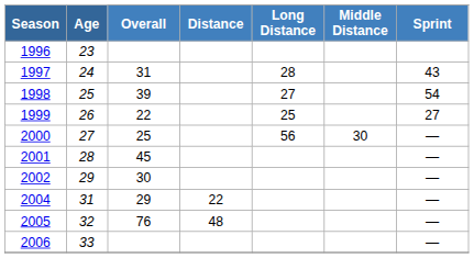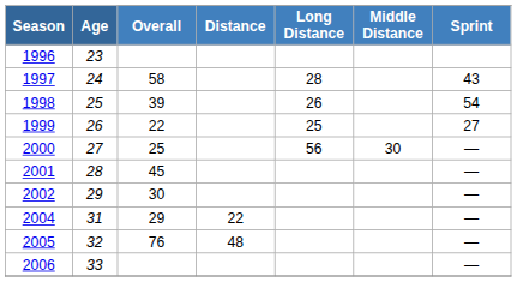 <table class="wikitable" style="font-size:95%; text-align:center; border:grey solid 1px; border-collapse:collapse; background:#ffffff;">
 <tr>
 <th style="background-color:#369; color:white; width:60px;" rowspan="2"> Season </th>
 <th style="background-color:#369; color:white; width:40px;" rowspan="2"> Age </th>
 </tr>
 <tr>
 <th style="background-color:#4180be; color:white; width:75px;">Overall</th>
 <th style="background-color:#4180be; color:white; width:75px;">Distance</th>
 <th style="background-color:#4180be; color:white; width:75px;">Long Distance</th>
 <th style="background-color:#4180be; color:white; width:75px;">Middle Distance</th>
 <th style="background-color:#4180be; color:white; width:75px;">Sprint</th>
 </tr>
 <tr>
 <td><a href='#'>1996</a></td>
 <td><em>23</em></td>
 <td></td>
 <td></td>
 <td></td>
 <td></td>
 <td></td>
 </tr>
 <tr>
 <td><a href='#'>1997</a></td>
 <td><em>24</em></td>
-<td>31</td>
+<td>58</td>
 <td></td>
 <td>28</td>
 <td></td>
 <td>43</td>
 </tr>
 <tr>
 <td><a href='#'>1998</a></td>
 <td><em>25</em></td>
 <td>39</td>
 <td></td>
-<td>27</td>
+<td>26</td>
 <td></td>
 <td>54</td>
 </tr>
 <tr>
 <td><a href='#'>1999</a></td>
 <td><em>26</em></td>
 <td>22</td>
 <td></td>
 <td>25</td>
 <td></td>
 <td>27</td>
 </tr>
 <tr>
 <td><a href='#'>2000</a></td>
 <td><em>27</em></td>
 <td>25</td>
 <td></td>
 <td>56</td>
 <td>30</td>
 <td>—</td>
 </tr>
 <tr>
 <td><a href='#'>2001</a></td>
 <td><em>28</em></td>
 <td>45</td>
 <td></td>
 <td></td>
 <td></td>
 <td>—</td>
 </tr>
 <tr>
 <td><a href='#'>2002</a></td>
 <td><em>29</em></td>
 <td>30</td>
 <td></td>
 <td></td>
 <td></td>
 <td>—</td>
 </tr>
 <tr>
 <td><a href='#'>2004</a></td>
 <td><em>31</em></td>
 <td>29</td>
 <td>22</td>
 <td></td>
 <td></td>
 <td>—</td>
 </tr>
 <tr>
 <td><a href='#'>2005</a></td>
 <td><em>32</em></td>
 <td>76</td>
 <td>48</td>
 <td></td>
 <td></td>
 <td>—</td>
 </tr>
 <tr>
 <td><a href='#'>2006</a></td>
 <td><em>33</em></td>
 <td></td>
 <td></td>
 <td></td>
 <td></td>
 <td>—</td>
 </tr>
 <tr>
 </tr>
 </table>
